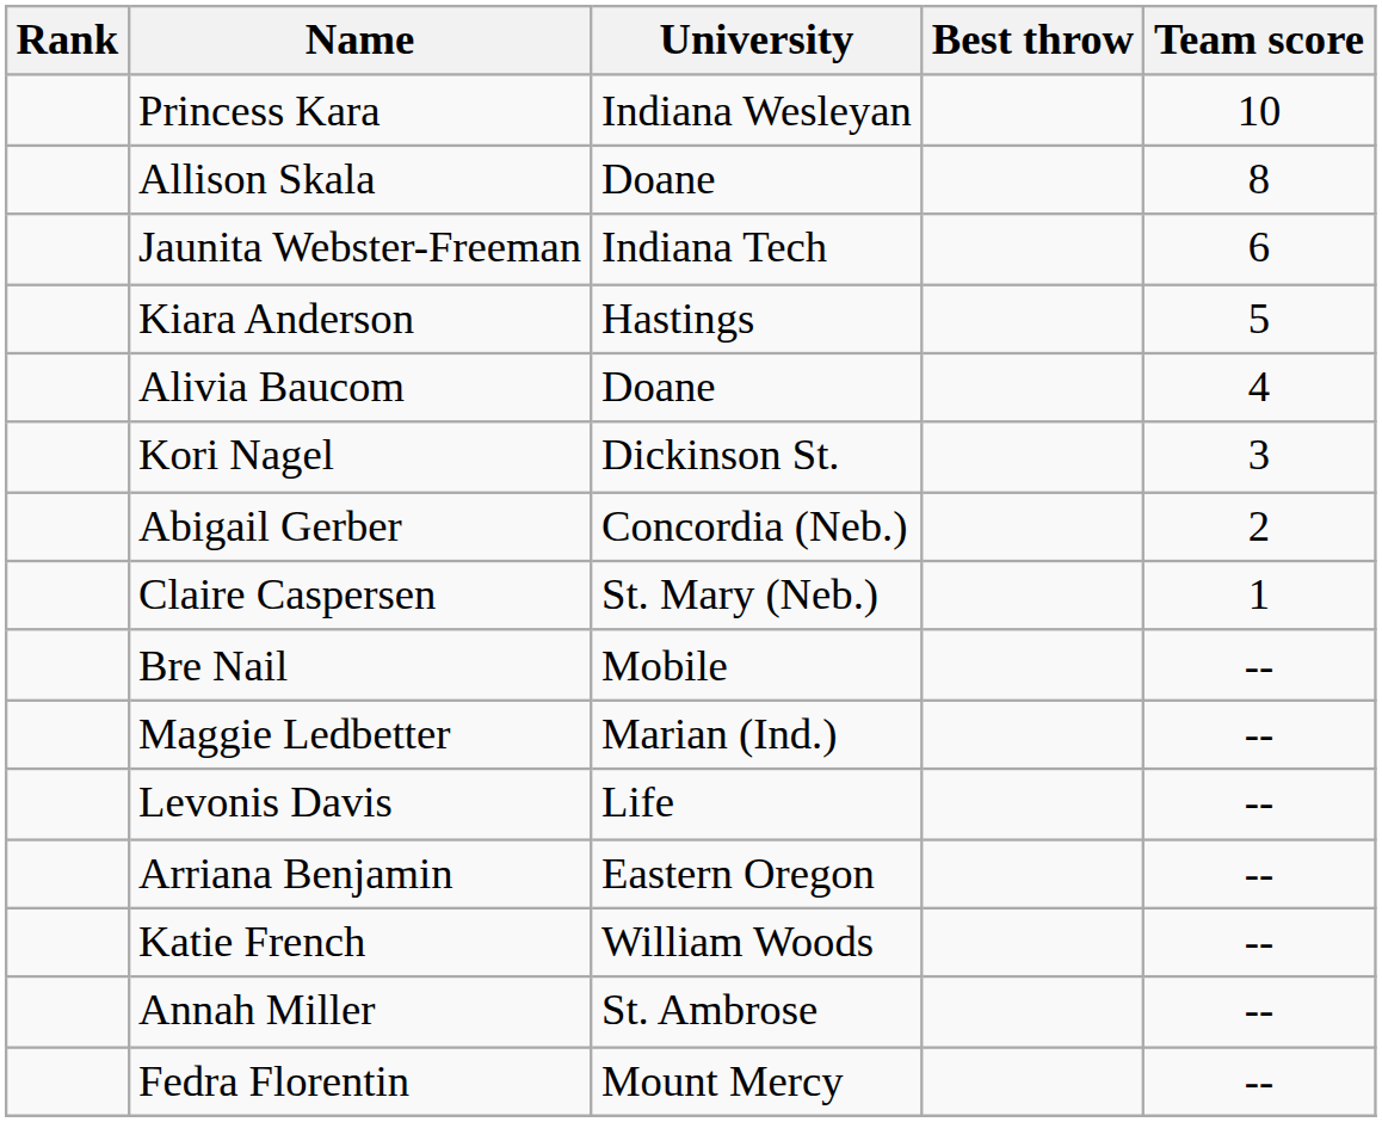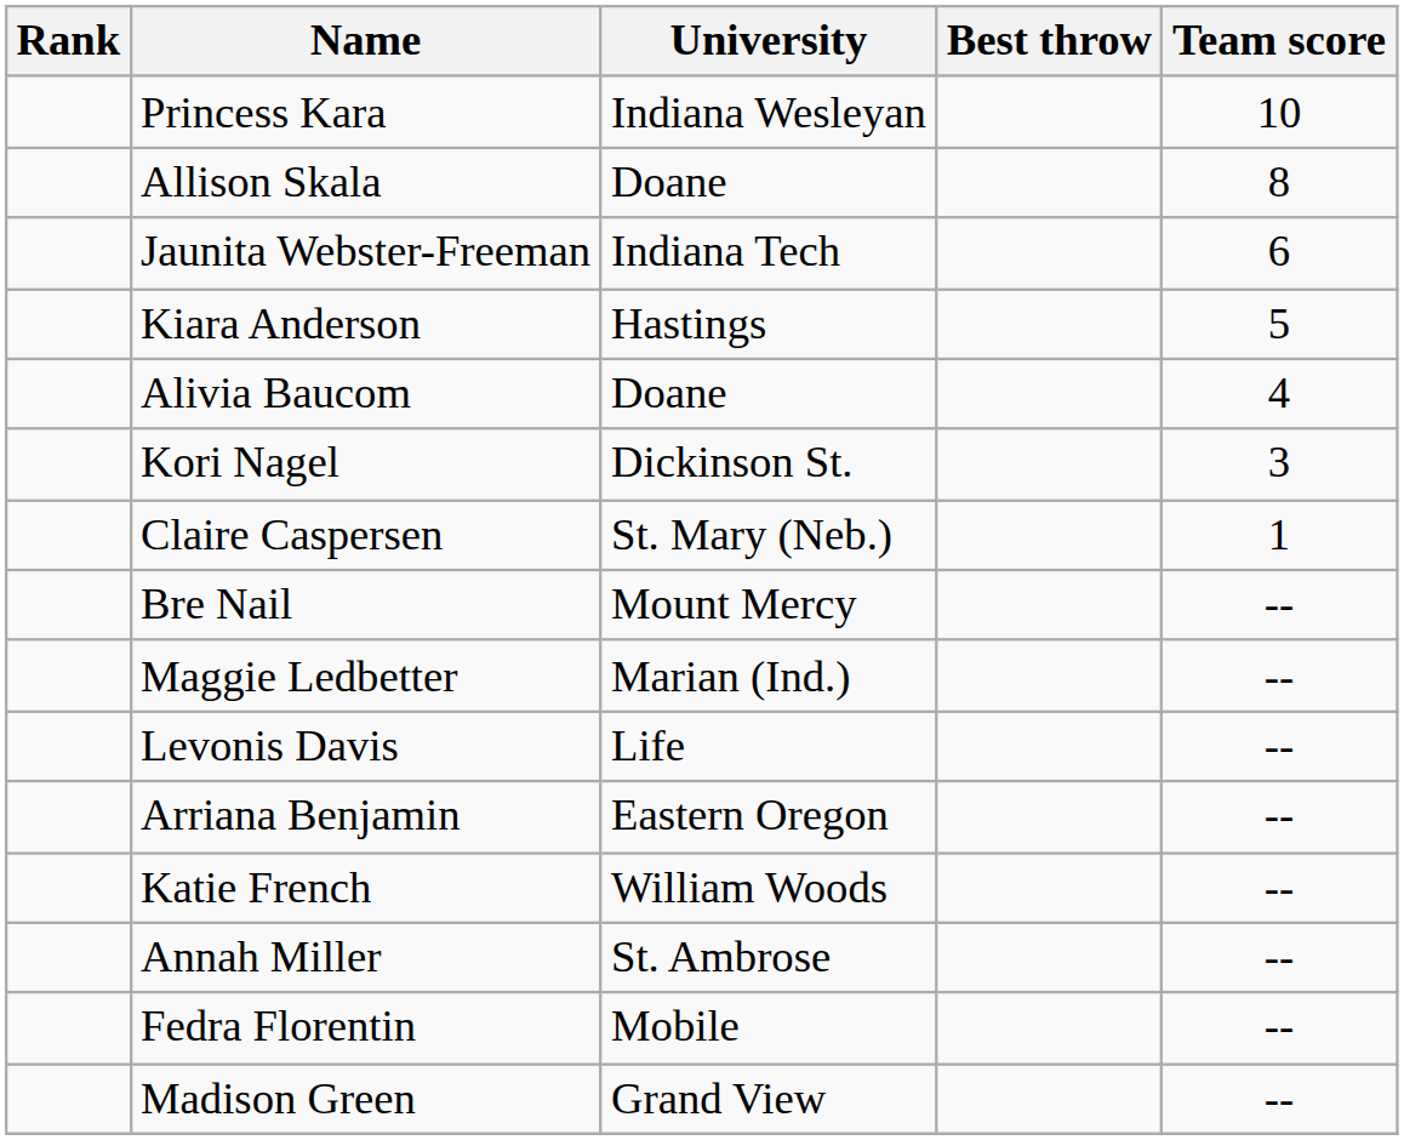 <table class="wikitable sortable" style="text-align:center">
 <tr>
 <th>Rank</th>
 <th>Name</th>
 <th>University</th>
 <th>Best throw</th>
 <th>Team score</th>
 </tr>
 <tr>
 <td></td>
 <td align=left>Princess Kara</td>
 <td align=left>Indiana Wesleyan</td>
 <td><strong></strong></td>
 <td>10</td>
 </tr>
 <tr>
 <td></td>
 <td align=left>Allison Skala</td>
 <td align=left>Doane</td>
 <td><strong></strong></td>
 <td>8</td>
 </tr>
 <tr>
 <td></td>
 <td align=left>Jaunita Webster-Freeman</td>
 <td align=left>Indiana Tech</td>
 <td><strong></strong></td>
 <td>6</td>
 </tr>
 <tr>
 <td></td>
 <td align=left>Kiara Anderson</td>
 <td align=left>Hastings</td>
 <td><strong></strong></td>
 <td>5</td>
 </tr>
 <tr>
 <td></td>
 <td align=left>Alivia Baucom</td>
 <td align=left>Doane</td>
 <td><strong></strong></td>
 <td>4</td>
 </tr>
 <tr>
 <td></td>
 <td align=left>Kori Nagel</td>
 <td align=left>Dickinson St.</td>
 <td><strong></strong></td>
 <td>3</td>
 </tr>
 <tr>
 <td></td>
-<td align=left>Abigail Gerber</td>
-<td align=left>Concordia (Neb.)</td>
-<td><strong></strong></td>
-<td>2</td>
-</tr>
-<tr>
-<td></td>
 <td align=left>Claire Caspersen</td>
 <td align=left>St. Mary (Neb.)</td>
 <td><strong></strong></td>
 <td>1</td>
 </tr>
 <tr>
 <td></td>
 <td align=left>Bre Nail</td>
-<td align=left>Mobile</td>
+<td align=left>Mount Mercy</td>
 <td><strong></strong></td>
 <td>--</td>
 </tr>
 <tr>
 <td></td>
 <td align=left>Maggie Ledbetter</td>
 <td align=left>Marian (Ind.)</td>
 <td><strong></strong></td>
 <td>--</td>
 </tr>
 <tr>
 <td></td>
 <td align=left>Levonis Davis</td>
 <td align=left>Life</td>
 <td><strong></strong></td>
 <td>--</td>
 </tr>
 <tr>
 <td></td>
 <td align=left>Arriana Benjamin</td>
 <td align=left>Eastern Oregon</td>
 <td><strong></strong></td>
 <td>--</td>
 </tr>
 <tr>
 <td></td>
 <td align=left>Katie French</td>
 <td align=left>William Woods</td>
 <td><strong></strong></td>
 <td>--</td>
 </tr>
 <tr>
 <td></td>
 <td align=left>Annah Miller</td>
 <td align=left>St. Ambrose</td>
 <td><strong></strong></td>
 <td>--</td>
 </tr>
 <tr>
 <td></td>
 <td align=left>Fedra Florentin</td>
-<td align=left>Mount Mercy</td>
+<td align=left>Mobile</td>
+<td><strong></strong></td>
+<td>--</td>
+</tr>
+<tr>
+<td></td>
+<td align=left>Madison Green</td>
+<td align=left>Grand View</td>
 <td><strong></strong></td>
 <td>--</td>
 </tr>
 <tr>
 </tr>
 </table>
